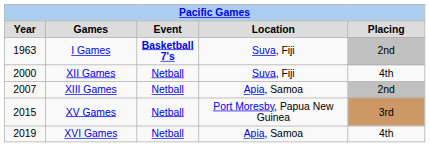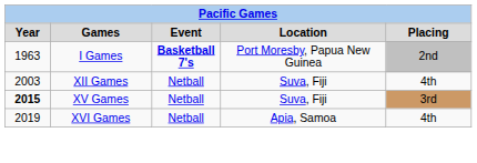 <table class=wikitable style="text-align:center; font-size:90%">
 <tr>
 <th colspan=5 style=background:#ABCDEF><a href='#'>Pacific Games</a></th>
 </tr>
 <tr>
 <th width=50 style=background:gainsboro>Year</th>
 <th width=120 style=background:gainsboro>Games</th>
 <th width=80 style=background:gainsboro>Event</th>
 <th width=200 style=background:gainsboro>Location</th>
 <th width=100 style=background:gainsboro>Placing</th>
 </tr>
 <tr>
 <td>1963</td>
 <td><a href='#'>I Games</a></td>
 <td><strong><a href='#'>Basketball 7's</a></strong></td>
-<td><a href='#'>Suva</a>, Fiji</td>
+<td><a href='#'>Port Moresby</a>, Papua New Guinea</td>
 <td bgcolor=silver> 2nd</td>
 </tr>
 <tr>
-<td>2000</td>
+<td>2003</td>
 <td><a href='#'>XII Games</a></td>
 <td><a href='#'>Netball</a></td>
 <td><a href='#'>Suva</a>, Fiji</td>
 <td bgcolor=>4th</td>
 </tr>
 <tr>
-<td>2007</td>
-<td><a href='#'>XIII Games</a></td>
-<td><a href='#'>Netball</a></td>
-<td><a href='#'>Apia</a>, Samoa</td>
-<td bgcolor=silver> 2nd</td>
-</tr>
-<tr>
-<td>2015</td>
+<td><strong>2015</strong></td>
 <td><a href='#'>XV Games</a></td>
 <td><a href='#'>Netball</a></td>
-<td><a href='#'>Port Moresby</a>, Papua New Guinea</td>
+<td><a href='#'>Suva</a>, Fiji</td>
 <td bgcolor=#cc9966> 3rd</td>
 </tr>
 <tr>
 <td>2019</td>
 <td><a href='#'>XVI Games</a></td>
 <td><a href='#'>Netball</a></td>
 <td><a href='#'>Apia</a>, Samoa</td>
 <td>4th</td>
 </tr>
 </table>
